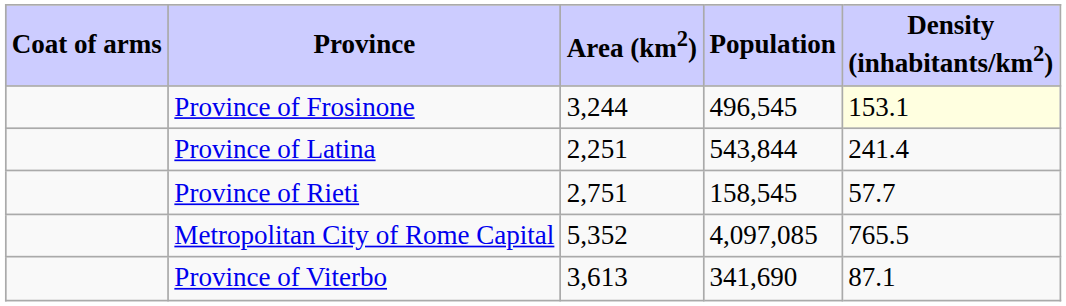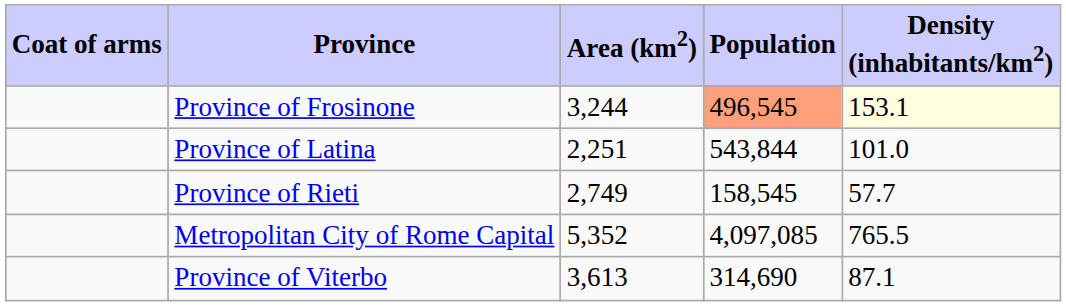 <table class="wikitable sortable" style="margin:.8em">
 <tr>
 <th style="background:#ccf;">Coat of arms</th>
 <th style="background:#ccf;">Province</th>
 <th style="background:#ccf;">Area (km<sup>2</sup>)</th>
 <th style="background:#ccf;">Population</th>
 <th style="background:#ccf;">Density<br>(inhabitants/km<sup>2</sup>)</th>
 </tr>
 <tr>
 <td></td>
 <td><a href='#'>Province of Frosinone</a></td>
 <td>3,244</td>
-<td>496,545</td>
+<td style="background: lightsalmon;">496,545</td>
 <td style="background: lightyellow;">153.1</td>
 </tr>
 <tr>
 <td></td>
 <td><a href='#'>Province of Latina</a></td>
 <td>2,251</td>
 <td>543,844</td>
-<td>241.4</td>
+<td>101.0</td>
 </tr>
 <tr>
 <td></td>
 <td><a href='#'>Province of Rieti</a></td>
-<td>2,751</td>
+<td>2,749</td>
 <td>158,545</td>
 <td>57.7</td>
 </tr>
 <tr>
 <td></td>
 <td><a href='#'>Metropolitan City of Rome Capital</a></td>
 <td>5,352</td>
 <td>4,097,085</td>
 <td>765.5</td>
 </tr>
 <tr>
 <td></td>
 <td><a href='#'>Province of Viterbo</a></td>
 <td>3,613</td>
-<td>341,690</td>
+<td>314,690</td>
 <td>87.1</td>
 </tr>
 </table>
